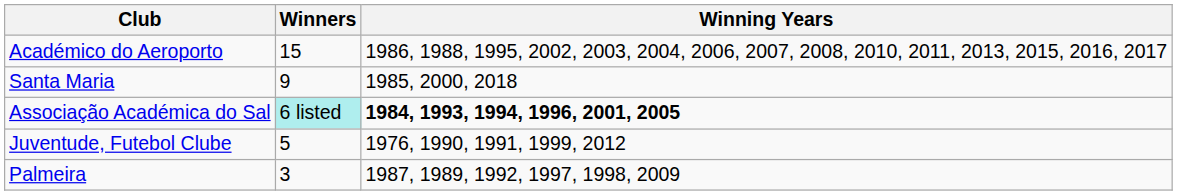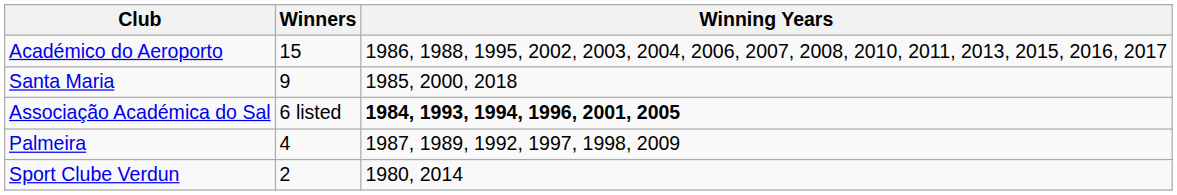 <table class="wikitable">
 <tr>
 <th>Club</th>
 <th>Winners</th>
 <th>Winning Years</th>
 </tr>
 <tr>
 <td><a href='#'>Académico do Aeroporto</a></td>
 <td>15</td>
 <td>1986, 1988, 1995, 2002, 2003, 2004, 2006, 2007, 2008, 2010, 2011, 2013, 2015, 2016, 2017</td>
 </tr>
 <tr>
 <td><a href='#'>Santa Maria</a></td>
 <td>9</td>
 <td>1985, 2000, 2018</td>
 </tr>
 <tr>
 <td><a href='#'>Associação Académica do Sal</a></td>
-<td style="background: paleturquoise;">6 listed</td>
+<td>6 listed</td>
 <td><strong>1984, 1993, 1994, 1996, 2001, 2005</strong></td>
 </tr>
 <tr>
-<td><a href='#'>Juventude, Futebol Clube</a></td>
-<td>5</td>
-<td>1976, 1990, 1991, 1999, 2012</td>
+<td><a href='#'>Palmeira</a></td>
+<td>4</td>
+<td>1987, 1989, 1992, 1997, 1998, 2009</td>
 </tr>
 <tr>
-<td><a href='#'>Palmeira</a></td>
-<td>3</td>
-<td>1987, 1989, 1992, 1997, 1998, 2009</td>
+<td><a href='#'>Sport Clube Verdun</a></td>
+<td>2</td>
+<td>1980, 2014</td>
 </tr>
 </table>
